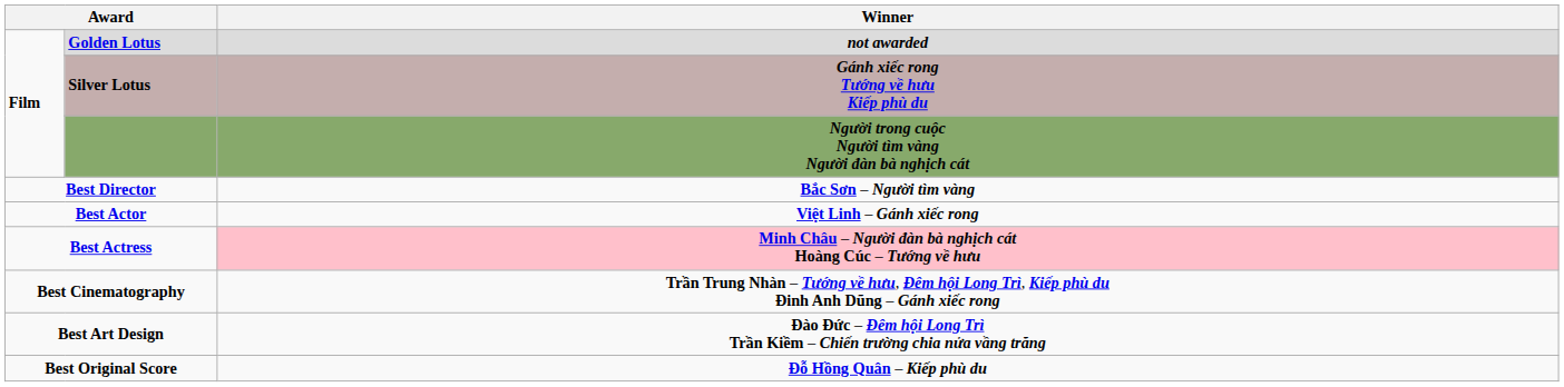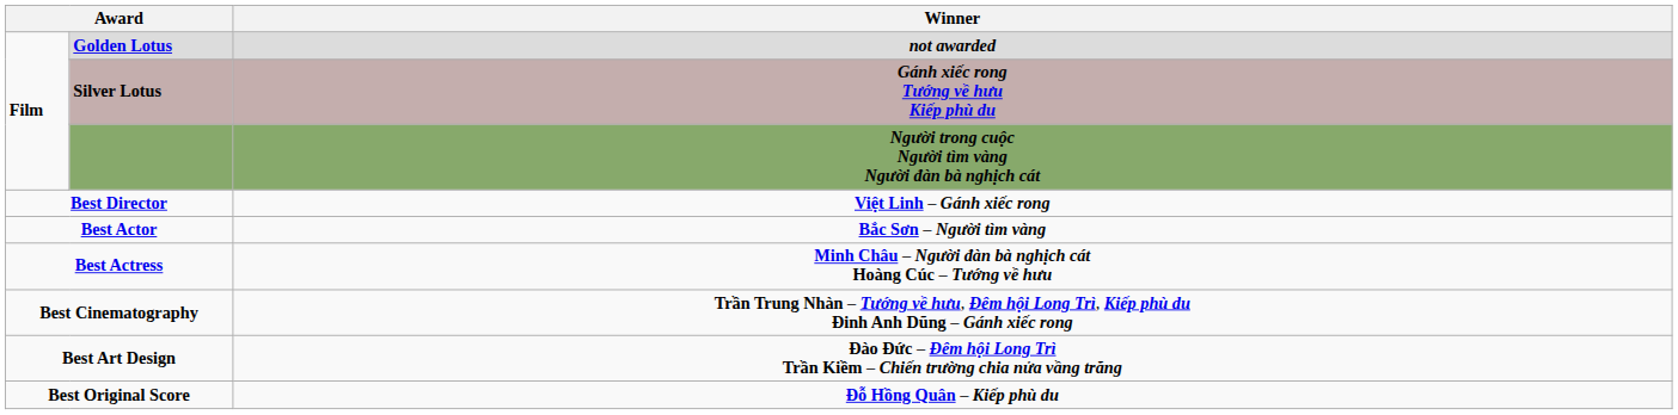 <table class=wikitable>
 <tr>
 <th width="12%" colspan="2">Award</th>
 <th width="76%">Winner</th>
 </tr>
 <tr>
 <td rowspan="3"><strong>Film</strong></td>
 <td style="background:#DCDCDC"><strong><a href='#'>Golden Lotus</a></strong></td>
 <td style="background:#DCDCDC" align=center><strong><em>not awarded</em></strong></td>
 </tr>
 <tr>
 <td style="background:#C4AEAD"><strong>Silver Lotus</strong></td>
 <td style="background:#C4AEAD" align=center><strong><em>Gánh xiếc rong</em></strong><br><strong><em><a href='#'>Tướng về hưu</a></em></strong><br><strong><em><a href='#'>Kiếp phù du</a></em></strong></td>
 </tr>
 <tr>
 <td style="background:#87A96B"><strong></strong></td>
 <td style="background:#87A96B" align=center><strong><em>Người trong cuộc</em></strong><br><strong><em>Người tìm vàng</em></strong><br><strong><em>Người đàn bà nghịch cát</em></strong></td>
 </tr>
 <tr>
 <td colspan="2" align=center><strong><a href='#'>Best Director</a></strong></td>
+<td align=center><strong><a href='#'>Việt Linh</a></strong> – <strong><em>Gánh xiếc rong</em></strong></td>
+</tr>
+<tr>
+<td colspan="2" align=center><strong><a href='#'>Best Actor</a></strong></td>
 <td align=center><strong><a href='#'>Bắc Sơn</a></strong> – <strong><em>Người tìm vàng</em></strong></td>
 </tr>
 <tr>
-<td colspan="2" align=center><strong><a href='#'>Best Actor</a></strong></td>
-<td align=center><strong><a href='#'>Việt Linh</a></strong> – <strong><em>Gánh xiếc rong</em></strong></td>
-</tr>
-<tr>
 <td colspan="2" align=center><strong><a href='#'>Best Actress</a></strong></td>
-<td align=center style="background: pink;"><strong><a href='#'>Minh Châu</a></strong> – <strong><em>Người đàn bà nghịch cát</em></strong><br><strong>Hoàng Cúc</strong> – <strong><em>Tướng về hưu</em></strong></td>
+<td align=center><strong><a href='#'>Minh Châu</a></strong> – <strong><em>Người đàn bà nghịch cát</em></strong><br><strong>Hoàng Cúc</strong> – <strong><em>Tướng về hưu</em></strong></td>
 </tr>
 <tr>
 <td colspan="2" align=center><strong>Best Cinematography</strong></td>
 <td align=center><strong>Trần Trung Nhàn</strong> – <strong><em><a href='#'>Tướng về hưu</a></em></strong>, <strong><em><a href='#'>Đêm hội Long Trì</a></em></strong>, <strong><em><a href='#'>Kiếp phù du</a></em></strong><br><strong>Đinh Anh Dũng</strong> – <strong><em>Gánh xiếc rong</em></strong></td>
 </tr>
 <tr>
 <td colspan="2" align=center><strong>Best Art Design</strong></td>
 <td align=center><strong>Đào Đức</strong> – <strong><em><a href='#'>Đêm hội Long Trì</a></em></strong><br><strong>Trần Kiềm</strong> – <strong><em>Chiến trường chia nửa vầng trăng</em></strong></td>
 </tr>
 <tr>
 <td colspan="2" align=center><strong>Best Original Score</strong></td>
 <td align=center><strong><a href='#'>Đỗ Hồng Quân</a></strong> – <strong><em>Kiếp phù du</em></strong></td>
 </tr>
 </table>
